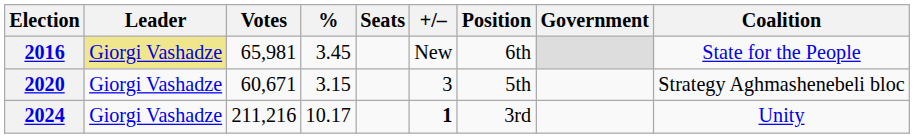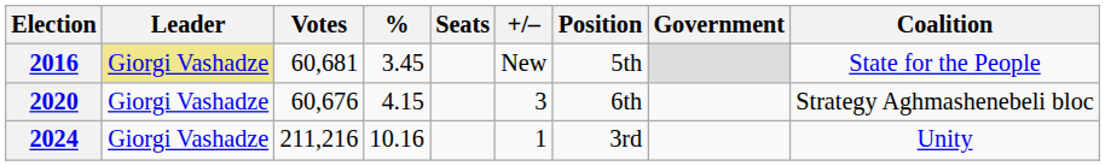 <table class="wikitable" style="text-align: right;">
 <tr>
 <th>Election</th>
 <th>Leader</th>
 <th>Votes</th>
 <th>%</th>
 <th>Seats</th>
 <th>+/–</th>
 <th>Position</th>
 <th>Government</th>
 <th>Coalition</th>
 </tr>
 <tr>
 <th><a href='#'>2016</a></th>
 <td align="left" style="background: khaki;"><a href='#'>Giorgi Vashadze</a></td>
-<td>65,981</td>
+<td>60,681</td>
 <td>3.45</td>
 <td></td>
 <td>New</td>
-<td>6th</td>
+<td> 5th</td>
 <td align=center style="background:#ddd;"></td>
 <td align=center><a href='#'>State for the People</a></td>
 </tr>
 <tr>
 <th><a href='#'>2020</a></th>
 <td align="left"><a href='#'>Giorgi Vashadze</a></td>
-<td>60,671</td>
-<td>3.15</td>
+<td>60,676</td>
+<td>4.15</td>
 <td></td>
 <td> 3</td>
-<td> 5th</td>
+<td>6th</td>
 <td></td>
 <td align=center>Strategy Aghmashenebeli bloc</td>
 </tr>
 <tr>
 <th><a href='#'>2024</a></th>
 <td align="left"><a href='#'>Giorgi Vashadze</a></td>
 <td>211,216</td>
-<td>10.17</td>
+<td>10.16</td>
 <td></td>
-<td><strong> 1</strong></td>
+<td> 1</td>
 <td> 3rd</td>
 <td></td>
 <td align=center><a href='#'>Unity</a></td>
 </tr>
 </table>
